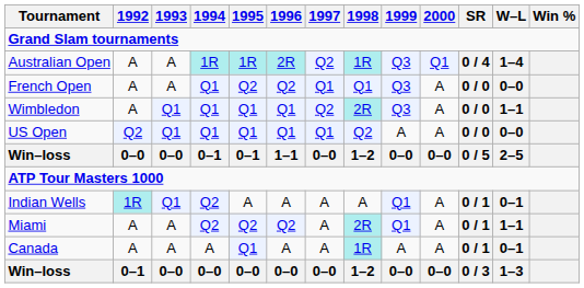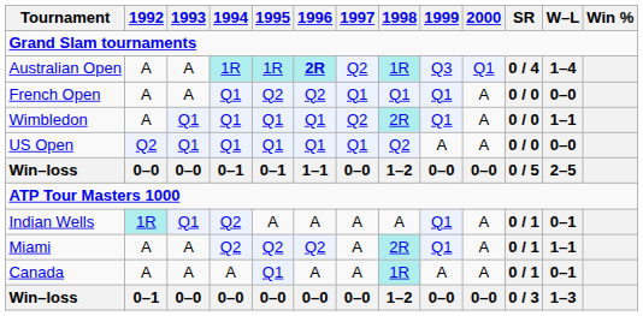 <table class=wikitable style=text-align:center;font-size:97%>
 <tr>
 <th>Tournament</th>
 <th><a href='#'>1992</a></th>
 <th><a href='#'>1993</a></th>
 <th><a href='#'>1994</a></th>
 <th><a href='#'>1995</a></th>
 <th><a href='#'>1996</a></th>
 <th><a href='#'>1997</a></th>
 <th><a href='#'>1998</a></th>
 <th><a href='#'>1999</a></th>
 <th><a href='#'>2000</a></th>
 <th>SR</th>
 <th>W–L</th>
 <th>Win %</th>
 </tr>
 <tr>
 <td colspan=23 align=left><strong><a href='#'>Grand Slam tournaments</a></strong></td>
 </tr>
 <tr>
 <td align=left><a href='#'>Australian Open</a></td>
 <td>A</td>
 <td>A</td>
 <td bgcolor=afeeee><a href='#'>1R</a></td>
 <td bgcolor=afeeee><a href='#'>1R</a></td>
-<td bgcolor=afeeee><a href='#'>2R</a></td>
+<td bgcolor=afeeee><strong><a href='#'>2R</a></strong></td>
 <td bgcolor=ecf2ff><a href='#'>Q2</a></td>
 <td bgcolor=afeeee><a href='#'>1R</a></td>
 <td bgcolor=ecf2ff><a href='#'>Q3</a></td>
 <td bgcolor=ecf2ff><a href='#'>Q1</a></td>
 <th>0 / 4</th>
 <th>1–4</th>
 <th></th>
 </tr>
 <tr>
 <td align=left><a href='#'>French Open</a></td>
 <td>A</td>
 <td>A</td>
 <td bgcolor=ecf2ff><a href='#'>Q1</a></td>
 <td bgcolor=ecf2ff><a href='#'>Q2</a></td>
 <td bgcolor=ecf2ff><a href='#'>Q2</a></td>
 <td bgcolor=ecf2ff><a href='#'>Q1</a></td>
 <td bgcolor=ecf2ff><a href='#'>Q1</a></td>
-<td bgcolor=ecf2ff><a href='#'>Q3</a></td>
+<td bgcolor=ecf2ff><a href='#'>Q1</a></td>
 <td>A</td>
 <th>0 / 0</th>
 <th>0–0</th>
 <th></th>
 </tr>
 <tr>
 <td align=left><a href='#'>Wimbledon</a></td>
 <td>A</td>
 <td bgcolor=ecf2ff><a href='#'>Q1</a></td>
 <td bgcolor=ecf2ff><a href='#'>Q1</a></td>
 <td bgcolor=ecf2ff><a href='#'>Q1</a></td>
 <td bgcolor=ecf2ff><a href='#'>Q1</a></td>
 <td bgcolor=ecf2ff><a href='#'>Q2</a></td>
 <td bgcolor=afeeee><a href='#'>2R</a></td>
-<td bgcolor=ecf2ff><a href='#'>Q3</a></td>
+<td bgcolor=ecf2ff><a href='#'>Q1</a></td>
 <td>A</td>
 <th>0 / 0</th>
 <th>1–1</th>
 <th></th>
 </tr>
 <tr>
 <td align=left><a href='#'>US Open</a></td>
 <td bgcolor=ecf2ff><a href='#'>Q2</a></td>
 <td bgcolor=ecf2ff><a href='#'>Q1</a></td>
 <td bgcolor=ecf2ff><a href='#'>Q1</a></td>
 <td bgcolor=ecf2ff><a href='#'>Q1</a></td>
 <td bgcolor=ecf2ff><a href='#'>Q1</a></td>
 <td bgcolor=ecf2ff><a href='#'>Q1</a></td>
 <td bgcolor=ecf2ff><a href='#'>Q2</a></td>
 <td>A</td>
 <td>A</td>
 <th>0 / 0</th>
 <th>0–0</th>
 <th></th>
 </tr>
 <tr>
 <th style=text-align:left>Win–loss</th>
 <th>0–0</th>
 <th>0–0</th>
 <th>0–1</th>
 <th>0–1</th>
 <th>1–1</th>
 <th>0–0</th>
 <th>1–2</th>
 <th>0–0</th>
 <th>0–0</th>
 <th>0 / 5</th>
 <th>2–5</th>
 <th></th>
 </tr>
 <tr>
 <td colspan=25 style=text-align:left><strong><a href='#'>ATP Tour Masters 1000</a></strong></td>
 </tr>
 <tr>
 <td align=left><a href='#'>Indian Wells</a></td>
 <td bgcolor=afeeee><a href='#'>1R</a></td>
 <td bgcolor=ecf2ff><a href='#'>Q1</a></td>
 <td bgcolor=ecf2ff><a href='#'>Q2</a></td>
 <td>A</td>
 <td>A</td>
 <td>A</td>
 <td>A</td>
 <td bgcolor=ecf2ff><a href='#'>Q1</a></td>
 <td>A</td>
 <th>0 / 1</th>
 <th>0–1</th>
 <th></th>
 </tr>
 <tr>
 <td align=left><a href='#'>Miami</a></td>
 <td>A</td>
 <td>A</td>
 <td bgcolor=ecf2ff><a href='#'>Q2</a></td>
 <td bgcolor=ecf2ff><a href='#'>Q2</a></td>
 <td bgcolor=ecf2ff><a href='#'>Q2</a></td>
 <td>A</td>
 <td bgcolor=afeeee><a href='#'>2R</a></td>
 <td bgcolor=ecf2ff><a href='#'>Q1</a></td>
 <td>A</td>
 <th>0 / 1</th>
 <th>1–1</th>
 <th></th>
 </tr>
 <tr>
 <td align=left><a href='#'>Canada</a></td>
 <td>A</td>
 <td>A</td>
 <td>A</td>
 <td bgcolor=ecf2ff><a href='#'>Q1</a></td>
 <td>A</td>
 <td>A</td>
 <td bgcolor=afeeee><a href='#'>1R</a></td>
 <td>A</td>
 <td>A</td>
 <th>0 / 1</th>
 <th>0–1</th>
 <th></th>
 </tr>
 <tr>
 <th style=text-align:left>Win–loss</th>
 <th>0–1</th>
 <th>0–0</th>
 <th>0–0</th>
 <th>0–0</th>
 <th>0–0</th>
 <th>0–0</th>
 <th>1–2</th>
 <th>0–0</th>
 <th>0–0</th>
 <th>0 / 3</th>
 <th>1–3</th>
 <th></th>
 </tr>
 </table>
